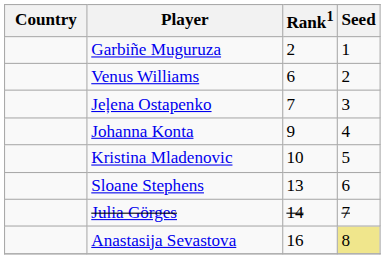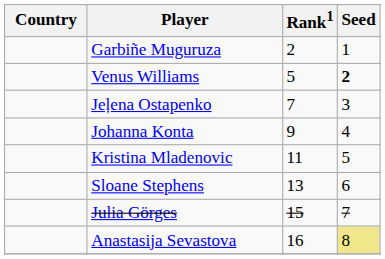 <table class="sortable wikitable">
 <tr>
 <th width=70>Country</th>
 <th width=175>Player</th>
 <th>Rank<sup>1</sup></th>
 <th>Seed</th>
 </tr>
 <tr>
 <td></td>
 <td><a href='#'>Garbiñe Muguruza</a></td>
 <td>2</td>
 <td>1</td>
 </tr>
 <tr>
 <td></td>
 <td><a href='#'>Venus Williams</a></td>
-<td>6</td>
-<td>2</td>
+<td>5</td>
+<td><strong>2</strong></td>
 </tr>
 <tr>
 <td></td>
 <td><a href='#'>Jeļena Ostapenko</a></td>
 <td>7</td>
 <td>3</td>
 </tr>
 <tr>
 <td></td>
 <td><a href='#'>Johanna Konta</a></td>
 <td>9</td>
 <td>4</td>
 </tr>
 <tr>
 <td></td>
 <td><a href='#'>Kristina Mladenovic</a></td>
-<td>10</td>
+<td>11</td>
 <td>5</td>
 </tr>
 <tr>
 <td></td>
 <td><a href='#'>Sloane Stephens</a></td>
 <td>13</td>
 <td>6</td>
 </tr>
 <tr>
 <td><s></s></td>
 <td><s><a href='#'>Julia Görges</a></s></td>
-<td><s>14</s></td>
+<td><s>15</s></td>
 <td><s>7</s></td>
 </tr>
 <tr>
 <td></td>
 <td><a href='#'>Anastasija Sevastova</a></td>
 <td>16</td>
 <td style="background: khaki;">8</td>
 </tr>
 <tr>
 </tr>
 </table>
